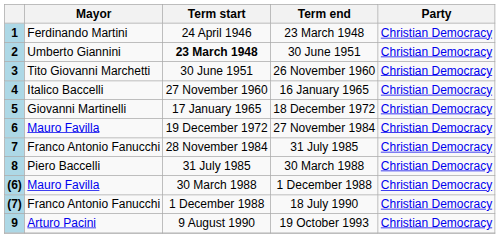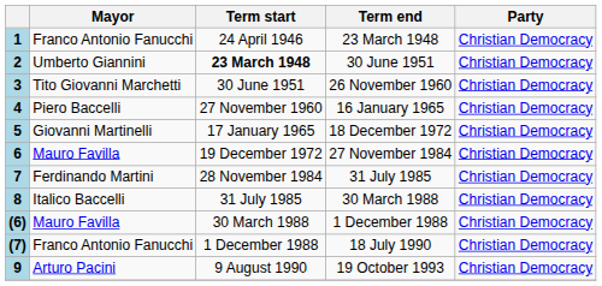 <table class="wikitable">
 <tr>
 <th class=unsortable> </th>
 <th>Mayor</th>
 <th>Term start</th>
 <th>Term end</th>
 <th>Party</th>
 </tr>
 <tr>
 <th style="background:#ADD8E6;">1</th>
-<td>Ferdinando Martini</td>
+<td>Franco Antonio Fanucchi</td>
 <td align=center>24 April 1946</td>
 <td align=center>23 March 1948</td>
 <td><a href='#'>Christian Democracy</a></td>
 </tr>
 <tr>
 <th style="background:#ADD8E6;">2</th>
 <td>Umberto Giannini</td>
 <td align=center><strong>23 March 1948</strong></td>
 <td align=center>30 June 1951</td>
 <td><a href='#'>Christian Democracy</a></td>
 </tr>
 <tr>
 <th style="background:#ADD8E6;">3</th>
 <td>Tito Giovanni Marchetti</td>
 <td align=center>30 June 1951</td>
 <td align=center>26 November 1960</td>
 <td><a href='#'>Christian Democracy</a></td>
 </tr>
 <tr>
 <th style="background:#ADD8E6;">4</th>
-<td>Italico Baccelli</td>
+<td>Piero Baccelli</td>
 <td align=center>27 November 1960</td>
 <td align=center>16 January 1965</td>
 <td><a href='#'>Christian Democracy</a></td>
 </tr>
 <tr>
 <th style="background:#ADD8E6;">5</th>
 <td>Giovanni Martinelli</td>
 <td align=center>17 January 1965</td>
 <td align=center>18 December 1972</td>
 <td><a href='#'>Christian Democracy</a></td>
 </tr>
 <tr>
 <th style="background:#ADD8E6;">6</th>
 <td><a href='#'>Mauro Favilla</a></td>
 <td align=center>19 December 1972</td>
 <td align=center>27 November 1984</td>
 <td><a href='#'>Christian Democracy</a></td>
 </tr>
 <tr>
 <th style="background:#ADD8E6;">7</th>
-<td>Franco Antonio Fanucchi</td>
+<td>Ferdinando Martini</td>
 <td align=center>28 November 1984</td>
 <td align=center>31 July 1985</td>
 <td><a href='#'>Christian Democracy</a></td>
 </tr>
 <tr>
 <th style="background:#ADD8E6;">8</th>
-<td>Piero Baccelli</td>
+<td>Italico Baccelli</td>
 <td align=center>31 July 1985</td>
 <td align=center>30 March 1988</td>
 <td><a href='#'>Christian Democracy</a></td>
 </tr>
 <tr>
 <th style="background:#ADD8E6;">(6)</th>
 <td><a href='#'>Mauro Favilla</a></td>
 <td align=center>30 March 1988</td>
 <td align=center>1 December 1988</td>
 <td><a href='#'>Christian Democracy</a></td>
 </tr>
 <tr>
 <th style="background:#ADD8E6;">(7)</th>
 <td>Franco Antonio Fanucchi</td>
 <td align=center>1 December 1988</td>
 <td align=center>18 July 1990</td>
 <td><a href='#'>Christian Democracy</a></td>
 </tr>
 <tr>
 <th style="background:#ADD8E6;">9</th>
 <td><a href='#'>Arturo Pacini</a></td>
 <td align=center>9 August 1990</td>
 <td align=center>19 October 1993</td>
 <td><a href='#'>Christian Democracy</a></td>
 </tr>
 <tr>
 </tr>
 </table>
